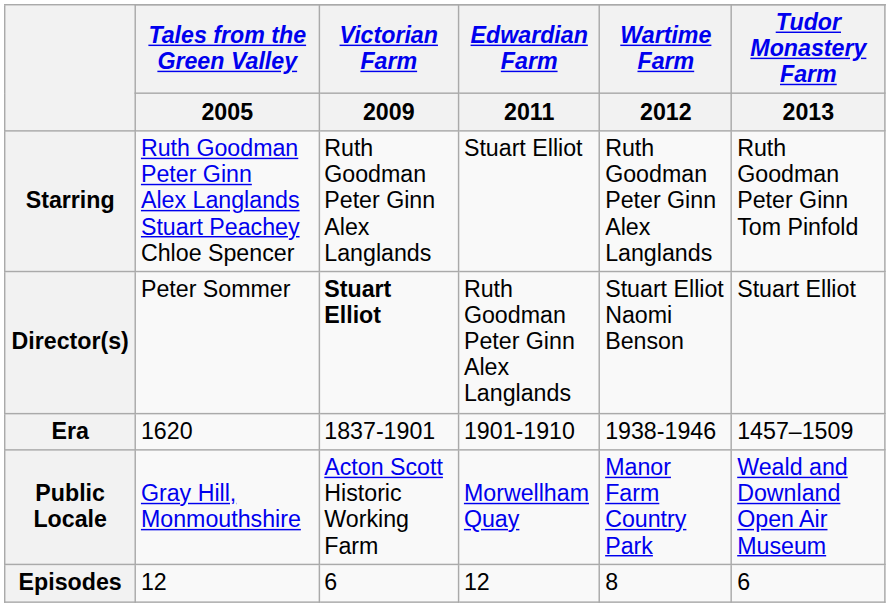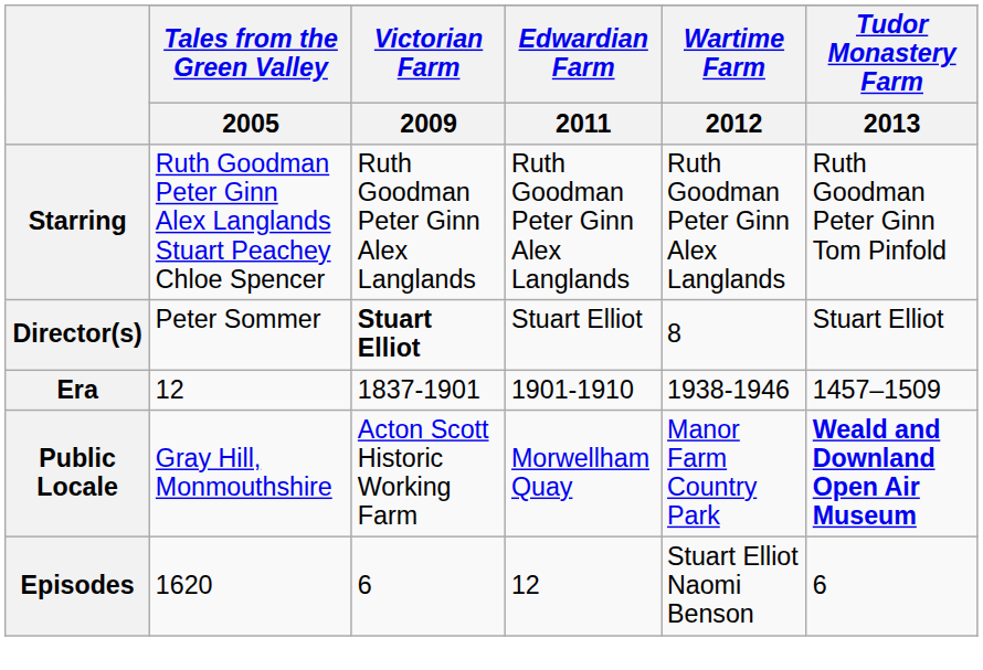 <table class=wikitable>
 <tr>
 <th rowspan=3></th>
 </tr>
 <tr>
 <th><em><a href='#'>Tales from the Green Valley</a></em></th>
 <th><em><a href='#'>Victorian Farm</a></em></th>
 <th><em><a href='#'>Edwardian Farm</a></em></th>
 <th><em><a href='#'>Wartime Farm</a></em></th>
 <th><em><a href='#'>Tudor Monastery Farm</a></em></th>
 </tr>
 <tr>
 <th>2005</th>
 <th>2009</th>
 <th>2011</th>
 <th>2012</th>
 <th>2013</th>
 </tr>
 <tr>
 <th>Starring</th>
 <td valign=top><a href='#'>Ruth Goodman</a><br><a href='#'>Peter Ginn</a><br><a href='#'>Alex Langlands</a><br><a href='#'>Stuart Peachey</a><br>Chloe Spencer</td>
 <td valign=top>Ruth Goodman<br>Peter Ginn<br>Alex Langlands</td>
-<td valign=top>Stuart Elliot</td>
+<td valign=top>Ruth Goodman<br>Peter Ginn<br>Alex Langlands</td>
 <td valign=top>Ruth Goodman<br>Peter Ginn<br>Alex Langlands</td>
 <td valign=top>Ruth Goodman<br>Peter Ginn<br>Tom Pinfold</td>
 </tr>
 <tr>
 <th>Director(s)</th>
 <td valign=top>Peter Sommer</td>
 <td valign=top><strong>Stuart Elliot</strong></td>
-<td valign=top>Ruth Goodman<br>Peter Ginn<br>Alex Langlands</td>
-<td valign=top>Stuart Elliot<br>Naomi Benson</td>
+<td valign=top>Stuart Elliot</td>
+<td>8</td>
 <td valign=top>Stuart Elliot</td>
 </tr>
 <tr>
 <th>Era</th>
-<td>1620</td>
+<td>12</td>
 <td>1837-1901</td>
 <td>1901-1910</td>
 <td>1938-1946</td>
 <td>1457–1509</td>
 </tr>
 <tr>
 <th>Public Locale</th>
 <td><a href='#'>Gray Hill, Monmouthshire</a></td>
 <td><a href='#'>Acton Scott</a> Historic Working Farm</td>
 <td><a href='#'>Morwellham Quay</a></td>
 <td><a href='#'>Manor Farm Country Park</a></td>
-<td><a href='#'>Weald and Downland Open Air Museum</a></td>
+<td><strong><a href='#'>Weald and Downland Open Air Museum</a></strong></td>
 </tr>
 <tr>
 <th>Episodes</th>
-<td>12</td>
+<td>1620</td>
 <td>6</td>
 <td>12</td>
-<td>8</td>
+<td valign=top>Stuart Elliot<br>Naomi Benson</td>
 <td>6</td>
 </tr>
 </table>
